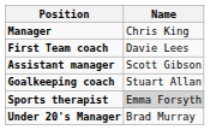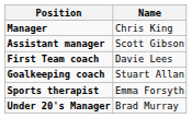 <table class="wikitable" border="1">
 <tr>
 <th>Position</th>
 <th>Name</th>
 </tr>
 <tr>
 <td><strong>Manager</strong></td>
 <td>Chris King</td>
 </tr>
 <tr>
+<td><strong>Assistant manager</strong></td>
+<td>Scott Gibson</td>
+</tr>
+<tr>
 <td><strong>First Team coach</strong></td>
 <td>Davie Lees</td>
-</tr>
-<tr>
-<td><strong>Assistant manager</strong></td>
-<td>Scott Gibson</td>
 </tr>
 <tr>
 <td><strong>Goalkeeping coach</strong></td>
 <td>Stuart Allan</td>
 </tr>
 <tr>
 <td><strong>Sports therapist</strong></td>
-<td style="background: lightgrey;">Emma Forsyth</td>
+<td>Emma Forsyth</td>
 </tr>
 <tr>
 <td><strong>Under 20's Manager</strong></td>
 <td>Brad Murray</td>
 </tr>
 </table>
